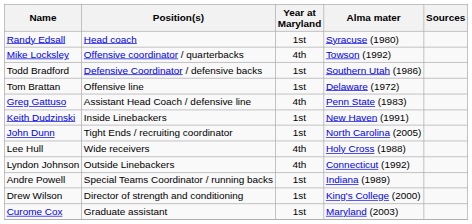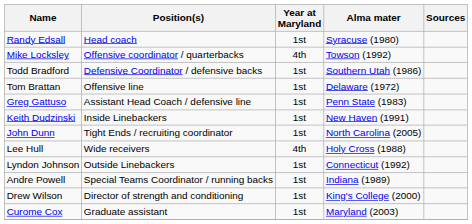 <table class="wikitable" border="1" style="font-size:90%;">
 <tr>
 <th>Name</th>
 <th>Position(s)</th>
 <th>Year at<br>Maryland</th>
 <th>Alma mater</th>
 <th>Sources</th>
 </tr>
 <tr align="left">
 <td><a href='#'>Randy Edsall</a></td>
 <td><a href='#'>Head coach</a></td>
 <td - align="center">1st</td>
 <td><a href='#'>Syracuse</a> (1980)</td>
 <td - align="center"></td>
 </tr>
 <tr align="left">
 <td><a href='#'>Mike Locksley</a></td>
 <td><a href='#'>Offensive coordinator</a> / quarterbacks</td>
 <td - align="center">4th</td>
 <td><a href='#'>Towson</a> (1992)</td>
 <td - align="center"></td>
 </tr>
 <tr align="left">
 <td>Todd Bradford</td>
 <td><a href='#'>Defensive Coordinator</a> / defensive backs</td>
 <td - align="center">1st</td>
 <td><a href='#'>Southern Utah</a> (1986)</td>
 <td - align="center"></td>
 </tr>
 <tr align="left">
 <td>Tom Brattan</td>
 <td>Offensive line</td>
 <td - align="center">1st</td>
 <td><a href='#'>Delaware</a> (1972)</td>
 <td - align="center"></td>
 </tr>
 <tr align="left" ||>
 <td><a href='#'>Greg Gattuso</a></td>
 <td>Assistant Head Coach / defensive line</td>
-<td - align="center">4th</td>
+<td - align="center">1st</td>
 <td><a href='#'>Penn State</a> (1983)</td>
 <td - align="center"></td>
 </tr>
 <tr align="left">
 <td><a href='#'>Keith Dudzinski</a></td>
 <td>Inside Linebackers</td>
 <td - align="center">1st</td>
 <td><a href='#'>New Haven</a> (1991)</td>
 <td - align="center"></td>
 </tr>
 <tr align="left">
 <td><a href='#'>John Dunn</a></td>
 <td>Tight Ends / recruiting coordinator</td>
 <td - align="center">1st</td>
 <td><a href='#'>North Carolina</a> (2005)</td>
 <td - align="center"></td>
 </tr>
 <tr align="left">
 <td>Lee Hull</td>
 <td>Wide receivers</td>
 <td - align="center">4th</td>
 <td><a href='#'>Holy Cross</a> (1988)</td>
 <td - align="center"></td>
 </tr>
 <tr align="left">
 <td>Lyndon Johnson</td>
 <td>Outside Linebackers</td>
-<td - align="center">4th</td>
+<td - align="center">1st</td>
 <td><a href='#'>Connecticut</a> (1992)</td>
 <td - align="center"></td>
 </tr>
 <tr align="left">
 <td>Andre Powell</td>
 <td>Special Teams Coordinator / running backs</td>
 <td - align="center">1st</td>
 <td><a href='#'>Indiana</a> (1989)</td>
 <td - align="center"></td>
 </tr>
 <tr align="left">
 <td>Drew Wilson</td>
 <td>Director of strength and conditioning</td>
 <td - align="center">1st</td>
 <td><a href='#'>King's College</a> (2000)</td>
 <td - align="center"></td>
 </tr>
 <tr align="left">
 <td><a href='#'>Curome Cox</a></td>
 <td>Graduate assistant</td>
 <td - align="center">1st</td>
 <td><a href='#'>Maryland</a> (2003)</td>
 <td - align="center"></td>
 </tr>
 <tr align="left">
 </tr>
 </table>
